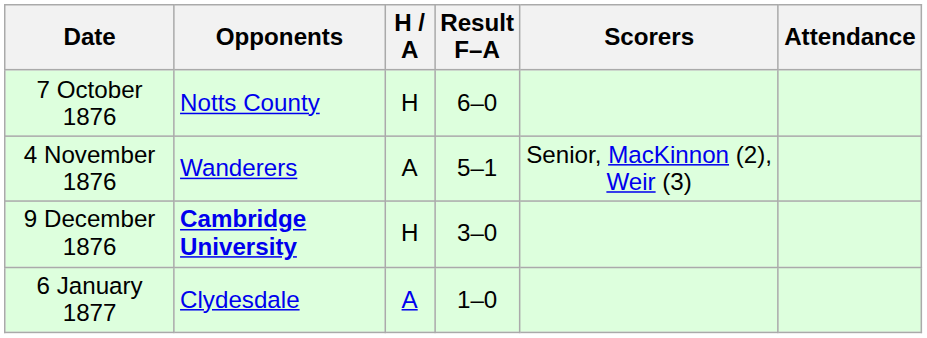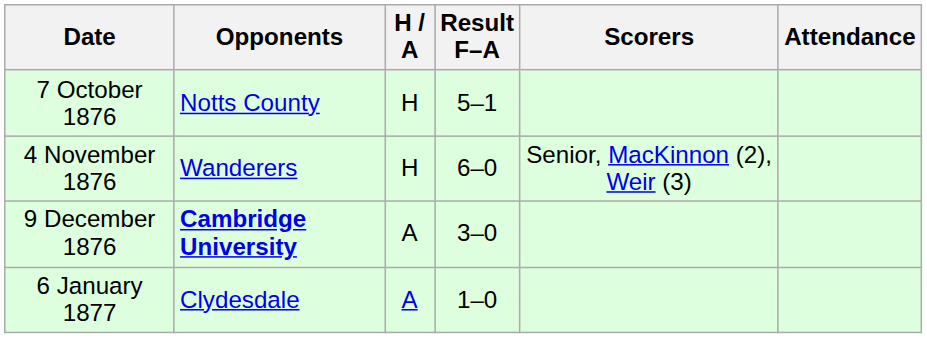 <table class="wikitable" style="text-align:center">
 <tr>
 <th>Date</th>
 <th>Opponents</th>
 <th>H / A</th>
 <th>Result<br>F–A</th>
 <th>Scorers</th>
 <th>Attendance</th>
 </tr>
 <tr bgcolor=#ddffdd>
 <td>7 October 1876</td>
 <td align="left"> <a href='#'>Notts County</a></td>
 <td>H</td>
-<td>6–0</td>
+<td>5–1</td>
 <td></td>
 <td></td>
 </tr>
 <tr bgcolor=#ddffdd>
 <td>4 November 1876</td>
 <td align="left"> <a href='#'>Wanderers</a></td>
-<td>A</td>
-<td>5–1</td>
+<td>H</td>
+<td>6–0</td>
 <td>Senior, <a href='#'>MacKinnon</a> (2), <a href='#'>Weir</a> (3)</td>
 <td></td>
 </tr>
 <tr bgcolor=#ddffdd>
 <td>9 December 1876</td>
 <td align="left"><strong> <a href='#'>Cambridge University</a></strong></td>
-<td>H</td>
+<td>A</td>
 <td>3–0</td>
 <td></td>
 <td></td>
 </tr>
 <tr bgcolor=#ddffdd>
 <td>6 January 1877</td>
 <td align="left"><a href='#'>Clydesdale</a></td>
 <td><a href='#'>A</a></td>
 <td>1–0</td>
 <td></td>
 <td></td>
 </tr>
 </table>
